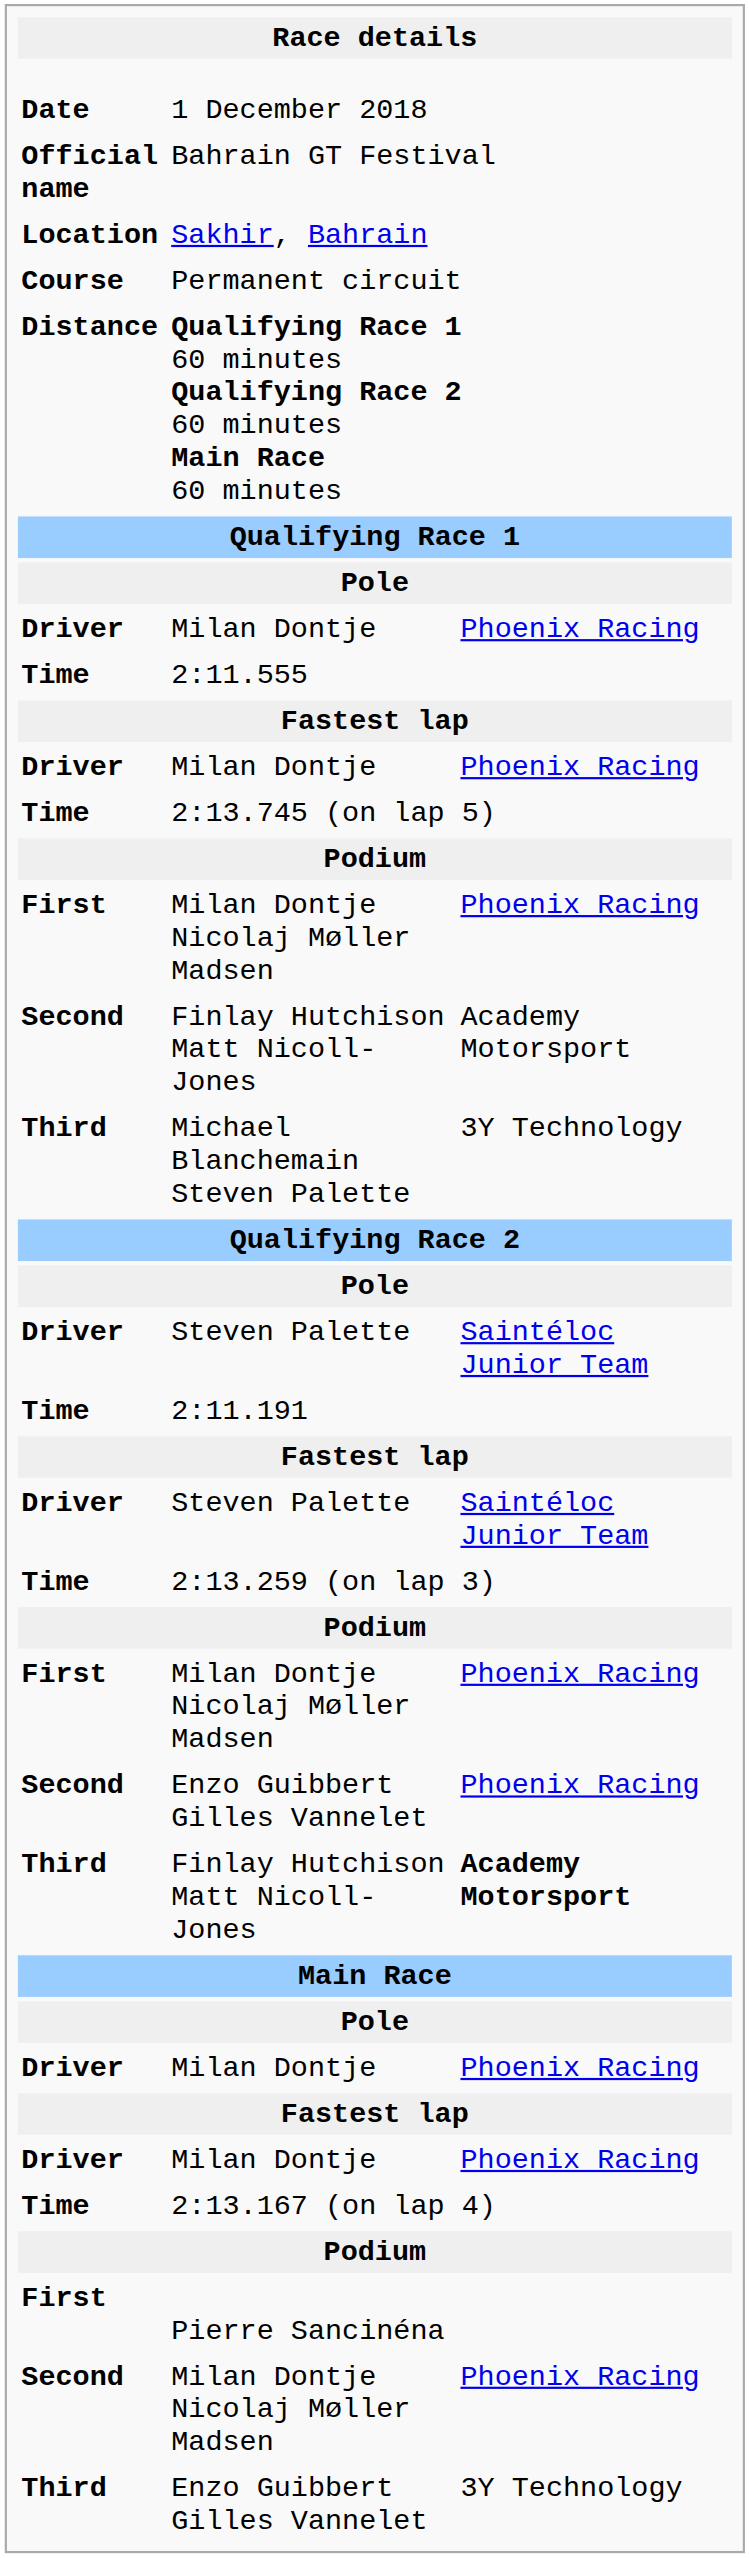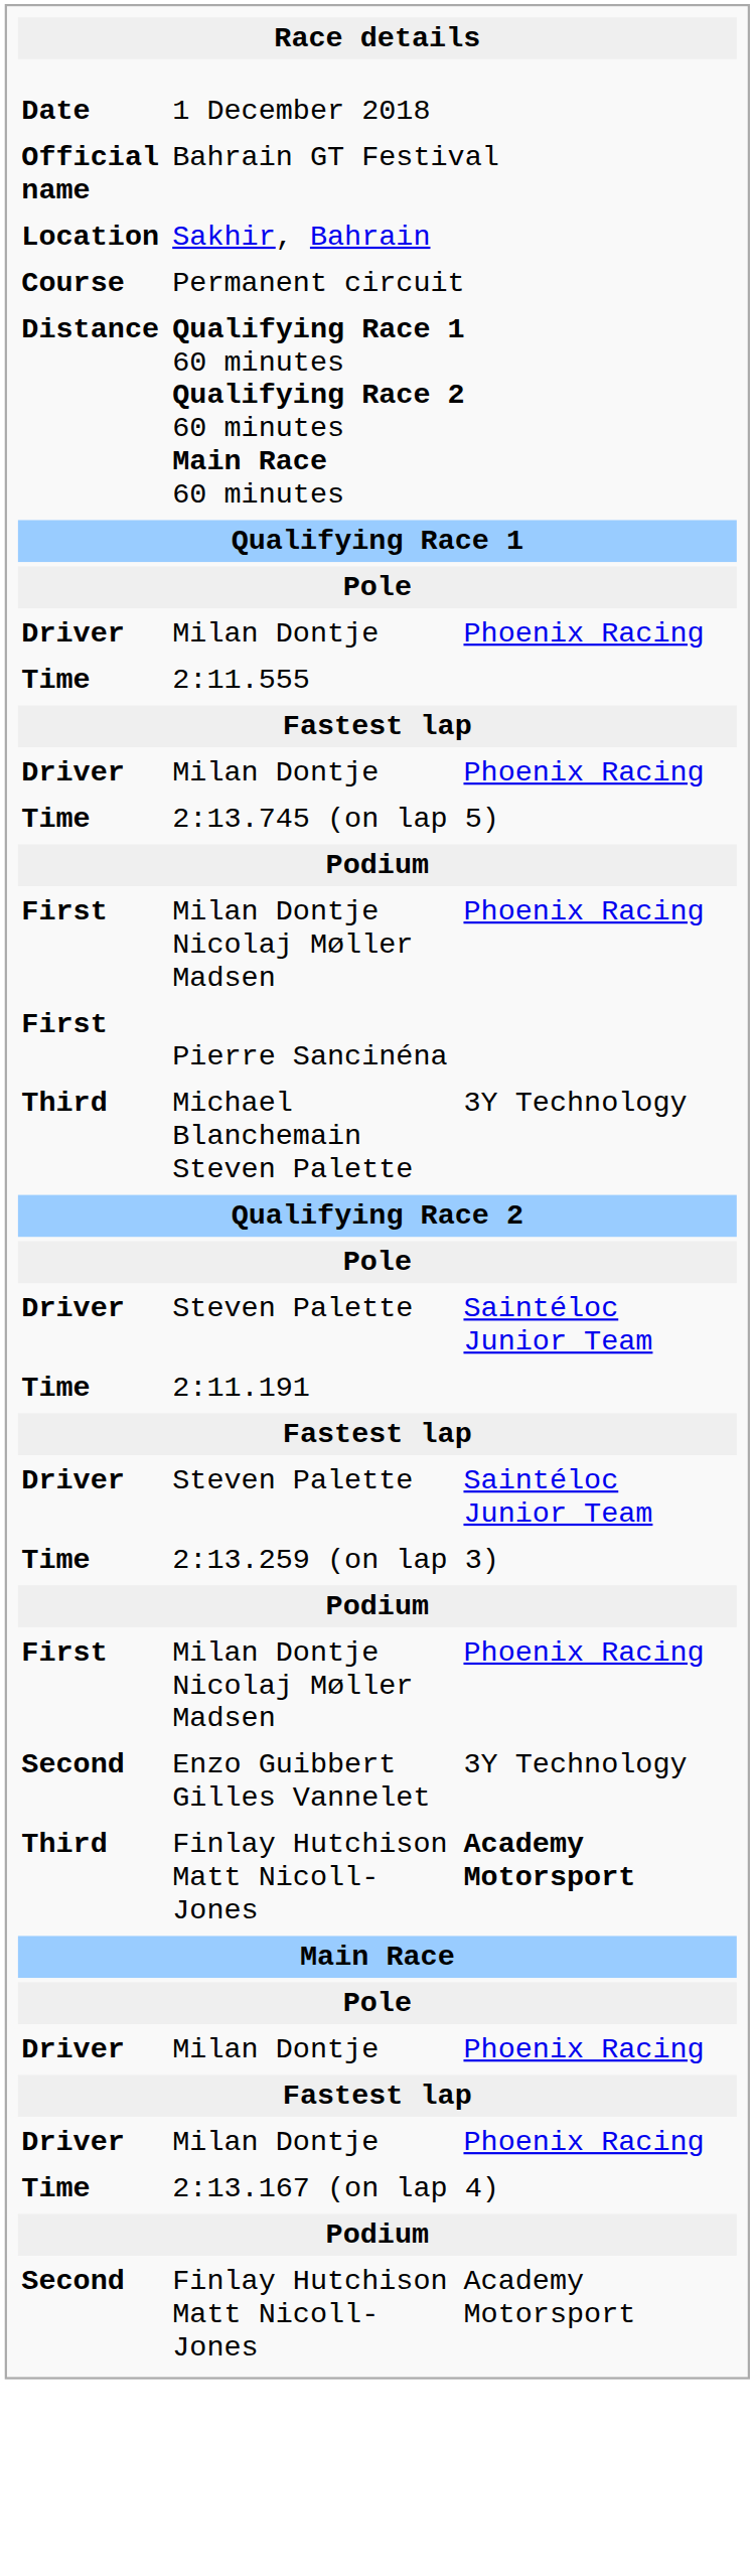 <table class="infobox" align="right" cellpadding="2" style="float:right; width: 26em; ">
 <tr>
 <th colspan="3" bgcolor="#efefef">Race details</th>
 </tr>
 <tr>
 <td colspan="3" style="text-align:center;"></td>
 </tr>
 <tr>
 <td colspan="3" style="text-align:center;"></td>
 </tr>
 <tr>
 <td style="width: 20%;"><strong>Date</strong></td>
 <td>1 December 2018</td>
 </tr>
 <tr>
 <td><strong>Official name</strong></td>
 <td colspan=2>Bahrain GT Festival</td>
 </tr>
 <tr>
 <td><strong>Location</strong></td>
 <td colspan=2><a href='#'>Sakhir</a>, <a href='#'>Bahrain</a></td>
 </tr>
 <tr>
 <td><strong>Course</strong></td>
 <td colspan=2>Permanent circuit<br></td>
 </tr>
 <tr>
 <td><strong>Distance</strong></td>
 <td colspan=2><strong>Qualifying Race 1</strong><br>60 minutes<br><strong>Qualifying Race 2</strong><br>60 minutes<br><strong>Main Race</strong><br>60 minutes</td>
 </tr>
 <tr>
 <td colspan=3 style="text-align:center; background-color:#99ccff"><strong>Qualifying Race 1</strong></td>
 </tr>
 <tr>
 <th colspan=3 bgcolor="#efefef">Pole</th>
 </tr>
 <tr>
 <td><strong>Driver</strong></td>
 <td> Milan Dontje</td>
 <td><a href='#'>Phoenix Racing</a></td>
 </tr>
 <tr>
 <td><strong>Time</strong></td>
 <td colspan=2>2:11.555</td>
 </tr>
 <tr>
 <th colspan=3 bgcolor="#efefef">Fastest lap</th>
 </tr>
 <tr>
 <td><strong>Driver</strong></td>
 <td> Milan Dontje</td>
 <td><a href='#'>Phoenix Racing</a></td>
 </tr>
 <tr>
 <td><strong>Time</strong></td>
 <td colspan=2>2:13.745 (on lap 5)</td>
 </tr>
 <tr>
 <th colspan=3 bgcolor="#efefef">Podium</th>
 </tr>
 <tr>
 <td><strong>First</strong></td>
 <td> Milan Dontje<br> Nicolaj Møller Madsen</td>
 <td><a href='#'>Phoenix Racing</a></td>
 </tr>
 <tr>
-<td><strong>Second</strong></td>
-<td> Finlay Hutchison<br> Matt Nicoll-Jones</td>
-<td>Academy Motorsport</td>
+<td><strong>First</strong></td>
+<td><br> Pierre Sancinéna</td>
+<td></td>
 </tr>
 <tr>
 <td><strong>Third</strong></td>
 <td> Michael Blanchemain<br> Steven Palette</td>
 <td>3Y Technology</td>
 </tr>
 <tr>
 <td colspan=3 style="text-align:center; background-color:#99ccff"><strong>Qualifying Race 2</strong></td>
 </tr>
 <tr>
 <th colspan=3 bgcolor="#efefef">Pole</th>
 </tr>
 <tr>
 <td><strong>Driver</strong></td>
 <td> Steven Palette</td>
 <td><a href='#'>Saintéloc Junior Team</a></td>
 </tr>
 <tr>
 <td><strong>Time</strong></td>
 <td colspan=2>2:11.191</td>
 </tr>
 <tr>
 <th colspan=3 bgcolor="#efefef">Fastest lap</th>
 </tr>
 <tr>
 <td><strong>Driver</strong></td>
 <td> Steven Palette</td>
 <td><a href='#'>Saintéloc Junior Team</a></td>
 </tr>
 <tr>
 <td><strong>Time</strong></td>
 <td colspan=2>2:13.259 (on lap 3)</td>
 </tr>
 <tr>
 <th colspan=3 bgcolor="#efefef">Podium</th>
 </tr>
 <tr>
 <td><strong>First</strong></td>
 <td> Milan Dontje<br> Nicolaj Møller Madsen</td>
 <td><a href='#'>Phoenix Racing</a></td>
 </tr>
 <tr>
 <td><strong>Second</strong></td>
 <td> Enzo Guibbert<br> Gilles Vannelet</td>
-<td><a href='#'>Phoenix Racing</a></td>
+<td>3Y Technology</td>
 </tr>
 <tr>
 <td><strong>Third</strong></td>
 <td> Finlay Hutchison<br> Matt Nicoll-Jones</td>
 <td><strong>Academy Motorsport</strong></td>
 </tr>
 <tr>
 <td colspan=3 style="text-align:center; background-color:#99ccff"><strong>Main Race</strong></td>
 </tr>
 <tr>
 <th colspan=3 bgcolor="#efefef">Pole</th>
 </tr>
 <tr>
 <td><strong>Driver</strong></td>
 <td> Milan Dontje</td>
 <td><a href='#'>Phoenix Racing</a></td>
 </tr>
 <tr>
 <th colspan=3 bgcolor="#efefef">Fastest lap</th>
 </tr>
 <tr>
 <td><strong>Driver</strong></td>
 <td> Milan Dontje</td>
 <td><a href='#'>Phoenix Racing</a></td>
 </tr>
 <tr>
 <td><strong>Time</strong></td>
 <td colspan=2>2:13.167 (on lap 4)</td>
 </tr>
 <tr>
 <th colspan=3 bgcolor="#efefef">Podium</th>
 </tr>
 <tr>
-<td><strong>First</strong></td>
-<td><br> Pierre Sancinéna</td>
-<td></td>
-</tr>
-<tr>
 <td><strong>Second</strong></td>
-<td> Milan Dontje<br> Nicolaj Møller Madsen</td>
-<td><a href='#'>Phoenix Racing</a></td>
-</tr>
-<tr>
-<td><strong>Third</strong></td>
-<td> Enzo Guibbert<br> Gilles Vannelet</td>
-<td>3Y Technology</td>
+<td> Finlay Hutchison<br> Matt Nicoll-Jones</td>
+<td>Academy Motorsport</td>
 </tr>
 </table>
